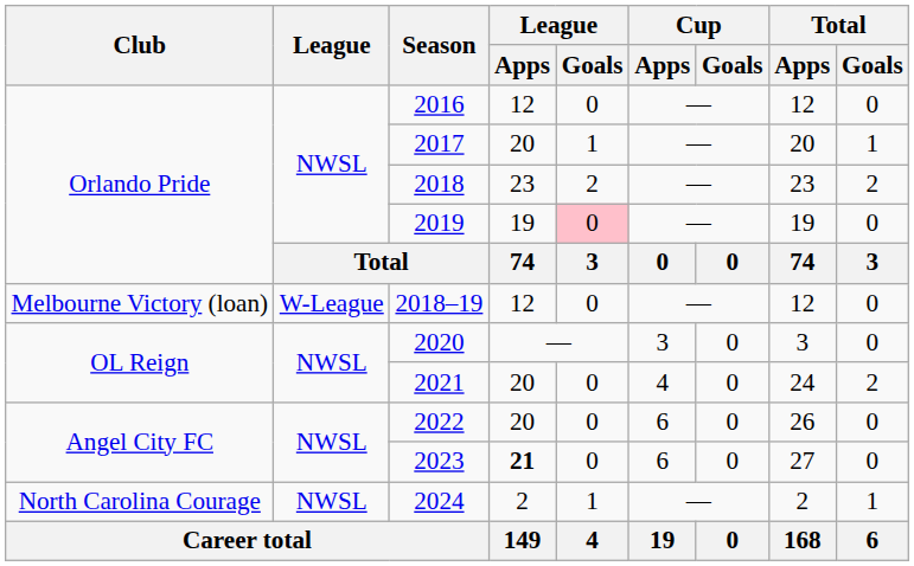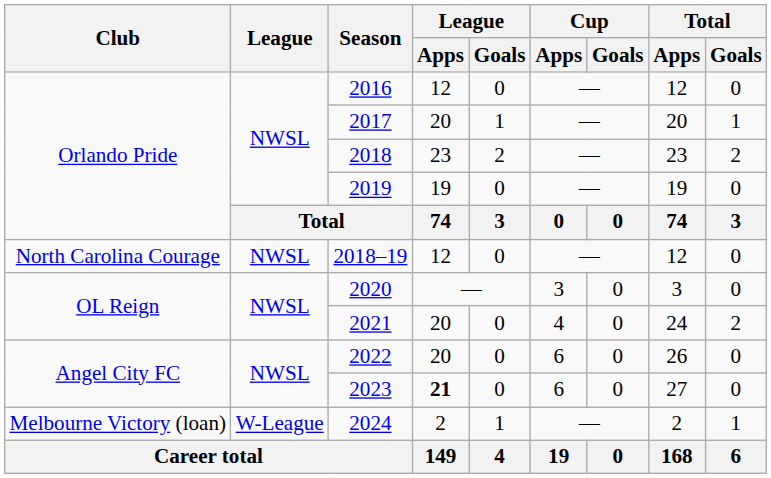 <table class="wikitable" style="text-align: center;">
 <tr>
 <th rowspan="2">Club</th>
 <th rowspan="2">League</th>
 <th rowspan="2">Season</th>
 <th colspan="2">League</th>
 <th colspan="2">Cup</th>
 <th colspan="2">Total</th>
 </tr>
 <tr>
 <th>Apps</th>
 <th>Goals</th>
 <th>Apps</th>
 <th>Goals</th>
 <th>Apps</th>
 <th>Goals</th>
 </tr>
 <tr>
 <td rowspan="5"><a href='#'>Orlando Pride</a></td>
 <td rowspan="4"><a href='#'>NWSL</a></td>
 <td><a href='#'>2016</a></td>
 <td>12</td>
 <td>0</td>
 <td colspan="2">—</td>
 <td>12</td>
 <td>0</td>
 </tr>
 <tr>
 <td><a href='#'>2017</a></td>
 <td>20</td>
 <td>1</td>
 <td colspan="2">—</td>
 <td>20</td>
 <td>1</td>
 </tr>
 <tr>
 <td><a href='#'>2018</a></td>
 <td>23</td>
 <td>2</td>
 <td colspan="2">—</td>
 <td>23</td>
 <td>2</td>
 </tr>
 <tr>
 <td><a href='#'>2019</a></td>
 <td>19</td>
-<td style="background: pink;">0</td>
+<td>0</td>
 <td colspan="2">—</td>
 <td>19</td>
 <td>0</td>
 </tr>
 <tr>
 <th colspan="2">Total</th>
 <th>74</th>
 <th>3</th>
 <th>0</th>
 <th>0</th>
 <th>74</th>
 <th>3</th>
 </tr>
 <tr>
-<td><a href='#'>Melbourne Victory</a> (loan)</td>
-<td><a href='#'>W-League</a></td>
+<td rowspan="1"><a href='#'>North Carolina Courage</a></td>
+<td rowspan="1"><a href='#'>NWSL</a></td>
 <td><a href='#'>2018–19</a></td>
 <td>12</td>
 <td>0</td>
 <td colspan="2">—</td>
 <td>12</td>
 <td>0</td>
 </tr>
 <tr>
 <td rowspan="2"><a href='#'>OL Reign</a></td>
 <td rowspan="2"><a href='#'>NWSL</a></td>
 <td><a href='#'>2020</a></td>
 <td colspan="2">—</td>
 <td>3</td>
 <td>0</td>
 <td>3</td>
 <td>0</td>
 </tr>
 <tr>
 <td><a href='#'>2021</a></td>
 <td>20</td>
 <td>0</td>
 <td>4</td>
 <td>0</td>
 <td>24</td>
 <td>2</td>
 </tr>
 <tr>
 <td rowspan="2"><a href='#'>Angel City FC</a></td>
 <td rowspan="2"><a href='#'>NWSL</a></td>
 <td><a href='#'>2022</a></td>
 <td>20</td>
 <td>0</td>
 <td>6</td>
 <td>0</td>
 <td>26</td>
 <td>0</td>
 </tr>
 <tr>
 <td><a href='#'>2023</a></td>
 <td><strong>21</strong></td>
 <td>0</td>
 <td>6</td>
 <td>0</td>
 <td>27</td>
 <td>0</td>
 </tr>
 <tr>
-<td rowspan="1"><a href='#'>North Carolina Courage</a></td>
-<td rowspan="1"><a href='#'>NWSL</a></td>
+<td><a href='#'>Melbourne Victory</a> (loan)</td>
+<td><a href='#'>W-League</a></td>
 <td><a href='#'>2024</a></td>
 <td>2</td>
 <td>1</td>
 <td colspan="2">—</td>
 <td>2</td>
 <td>1</td>
 </tr>
 <tr>
 <th colspan="3">Career total</th>
 <th>149</th>
 <th>4</th>
 <th>19</th>
 <th>0</th>
 <th>168</th>
 <th>6</th>
 </tr>
 </table>
